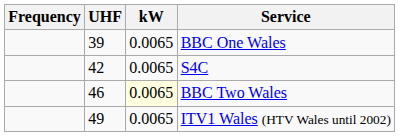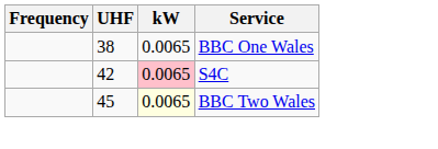 <table class="wikitable sortable">
 <tr>
 <th>Frequency</th>
 <th>UHF</th>
 <th>kW</th>
 <th>Service</th>
 </tr>
 <tr>
 <td></td>
-<td>39</td>
+<td>38</td>
 <td>0.0065</td>
 <td><a href='#'>BBC One Wales</a></td>
 </tr>
 <tr>
 <td></td>
 <td>42</td>
-<td>0.0065</td>
+<td style="background: pink;">0.0065</td>
 <td><a href='#'>S4C</a></td>
 </tr>
 <tr>
 <td></td>
-<td>46</td>
+<td>45</td>
 <td style="background: lightyellow;">0.0065</td>
 <td><a href='#'>BBC Two Wales</a></td>
 </tr>
-<tr>
-<td></td>
-<td>49</td>
-<td>0.0065</td>
-<td><a href='#'>ITV1 Wales</a> <small>(HTV Wales until 2002)</small></td>
-</tr>
 </table>
